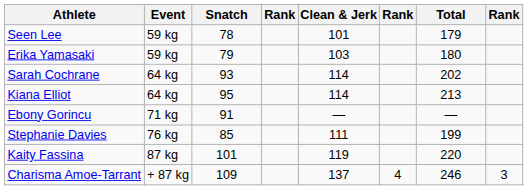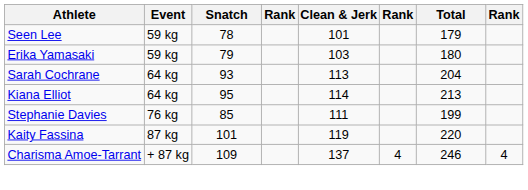 <table class=wikitable style=font-size:90%;text-align:center>
 <tr>
 <th>Athlete</th>
 <th>Event</th>
 <th style="width:5em;">Snatch</th>
 <th>Rank</th>
 <th style="padding:2px;">Clean & Jerk</th>
 <th>Rank</th>
 <th style="width:5em;">Total</th>
 <th>Rank</th>
 </tr>
 <tr>
 <td align=left><a href='#'>Seen Lee</a></td>
 <td align=left>59 kg</td>
 <td>78</td>
 <td></td>
 <td>101</td>
 <td></td>
 <td>179</td>
 <td></td>
 </tr>
 <tr>
 <td align=left><a href='#'>Erika Yamasaki</a></td>
 <td align=left>59 kg</td>
 <td>79</td>
 <td></td>
 <td>103</td>
 <td></td>
 <td>180</td>
 <td></td>
 </tr>
 <tr>
 <td align=left><a href='#'>Sarah Cochrane</a></td>
 <td align=left>64 kg</td>
 <td>93</td>
 <td></td>
-<td>114</td>
+<td>113</td>
 <td></td>
-<td>202</td>
+<td>204</td>
 <td></td>
 </tr>
 <tr>
 <td align=left><a href='#'>Kiana Elliot</a></td>
 <td align=left>64 kg</td>
 <td>95</td>
 <td></td>
 <td>114</td>
 <td></td>
 <td>213</td>
-<td></td>
-</tr>
-<tr>
-<td align=left><a href='#'>Ebony Gorincu</a></td>
-<td align=left>71 kg</td>
-<td>91</td>
-<td></td>
-<td>—</td>
-<td></td>
-<td>—</td>
 <td></td>
 </tr>
 <tr>
 <td align=left><a href='#'>Stephanie Davies</a></td>
 <td align=left>76 kg</td>
 <td>85</td>
 <td></td>
 <td>111</td>
 <td></td>
 <td>199</td>
 <td></td>
 </tr>
 <tr>
 <td align=left><a href='#'>Kaity Fassina</a></td>
 <td align=left>87 kg</td>
 <td>101</td>
 <td></td>
 <td>119</td>
 <td></td>
 <td>220</td>
 <td></td>
 </tr>
 <tr>
 <td align=left><a href='#'>Charisma Amoe-Tarrant</a></td>
 <td align=left>+ 87 kg</td>
 <td>109</td>
 <td></td>
 <td>137</td>
 <td>4</td>
 <td>246</td>
-<td>3</td>
+<td>4</td>
 </tr>
 </table>
